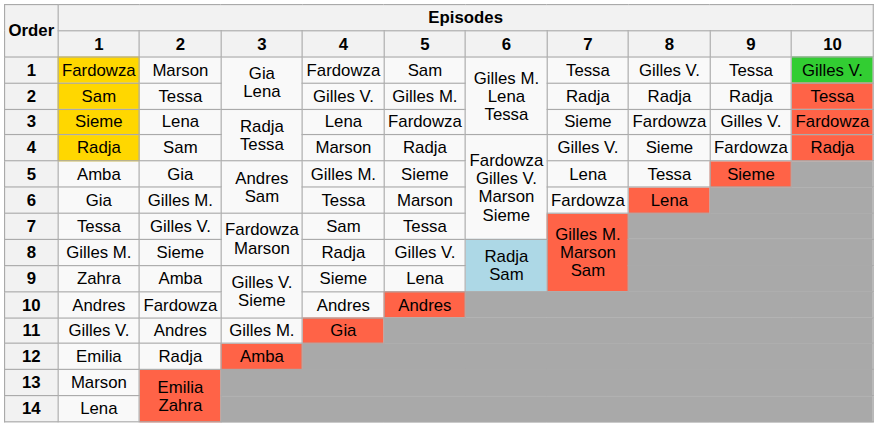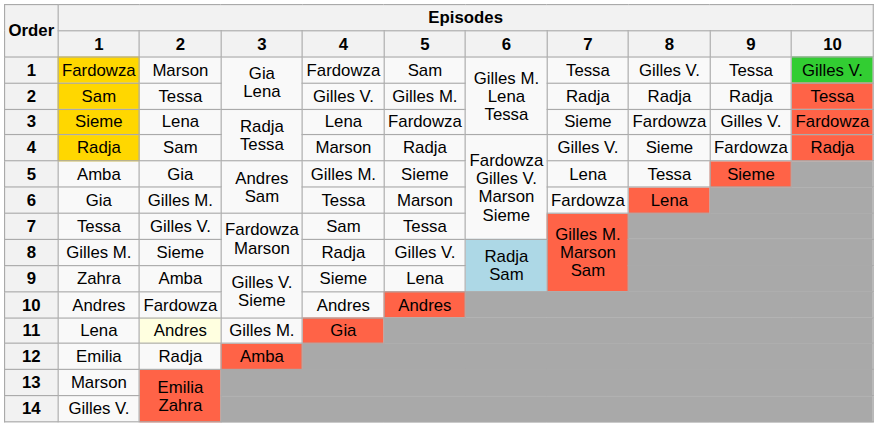 <table class="wikitable" style="text-align:center; font-size:92%">
 <tr>
 <th rowspan=2>Order</th>
 <th colspan=10>Episodes</th>
 </tr>
 <tr>
 <th>1</th>
 <th>2</th>
 <th>3</th>
 <th>4</th>
 <th>5</th>
 <th>6</th>
 <th>7</th>
 <th>8</th>
 <th>9</th>
 <th>10</th>
 </tr>
 <tr>
 <th>1</th>
 <td style="background:gold">Fardowza</td>
 <td>Marson</td>
 <td rowspan="2">Gia<br>Lena</td>
 <td>Fardowza</td>
 <td>Sam</td>
 <td rowspan="3">Gilles M.<br>Lena<br>Tessa</td>
 <td>Tessa</td>
 <td>Gilles V.</td>
 <td>Tessa</td>
 <td style="background:limegreen">Gilles V.</td>
 </tr>
 <tr>
 <th>2</th>
 <td style="background:gold">Sam</td>
 <td>Tessa</td>
 <td>Gilles V.</td>
 <td>Gilles M.</td>
 <td>Radja</td>
 <td>Radja</td>
 <td>Radja</td>
 <td style="background:tomato">Tessa</td>
 </tr>
 <tr>
 <th>3</th>
 <td style="background:gold">Sieme</td>
 <td>Lena</td>
 <td rowspan="2">Radja<br>Tessa</td>
 <td>Lena</td>
 <td>Fardowza</td>
 <td>Sieme</td>
 <td>Fardowza</td>
 <td>Gilles V.</td>
 <td style="background:tomato">Fardowza</td>
 </tr>
 <tr>
 <th>4</th>
 <td style="background:gold">Radja</td>
 <td>Sam</td>
 <td>Marson</td>
 <td>Radja</td>
 <td rowspan="4">Fardowza<br>Gilles V.<br>Marson<br>Sieme</td>
 <td>Gilles V.</td>
 <td>Sieme</td>
 <td>Fardowza</td>
 <td style="background:tomato">Radja</td>
 </tr>
 <tr>
 <th>5</th>
 <td>Amba</td>
 <td>Gia</td>
 <td rowspan="2">Andres<br>Sam</td>
 <td>Gilles M.</td>
 <td>Sieme</td>
 <td>Lena</td>
 <td>Tessa</td>
 <td style="background:tomato">Sieme</td>
 <td style="background:darkgray"></td>
 </tr>
 <tr>
 <th>6</th>
 <td>Gia</td>
 <td>Gilles M.</td>
 <td>Tessa</td>
 <td>Marson</td>
 <td>Fardowza</td>
 <td style="background:tomato">Lena</td>
 <td colspan="10"style="background:darkgray"></td>
 </tr>
 <tr>
 <th>7</th>
 <td>Tessa</td>
 <td>Gilles V.</td>
 <td rowspan="2">Fardowza<br>Marson</td>
 <td>Sam</td>
 <td>Tessa</td>
 <td rowspan="3"style="background:tomato">Gilles M.<br>Marson<br>Sam</td>
 <td colspan="10"style="background:darkgray"></td>
 </tr>
 <tr>
 <th>8</th>
 <td>Gilles M.</td>
 <td>Sieme</td>
 <td>Radja</td>
 <td>Gilles V.</td>
 <td rowspan="2"style="background:lightblue;">Radja<br>Sam</td>
 <td colspan="10"style="background:darkgray"></td>
 </tr>
 <tr>
 <th>9</th>
 <td>Zahra</td>
 <td>Amba</td>
 <td rowspan="2">Gilles V.<br>Sieme</td>
 <td>Sieme</td>
 <td>Lena</td>
 <td colspan="10"style="background:darkgray"></td>
 </tr>
 <tr>
 <th>10</th>
 <td>Andres</td>
 <td>Fardowza</td>
 <td>Andres</td>
 <td style="background:tomato">Andres</td>
 <td colspan="10"style="background:darkgray"></td>
 </tr>
 <tr>
 <th>11</th>
-<td>Gilles V.</td>
-<td>Andres</td>
+<td>Lena</td>
+<td style="background: lightyellow;">Andres</td>
 <td>Gilles M.</td>
 <td style="background:tomato">Gia</td>
 <td colspan="10"style="background:darkgray"></td>
 </tr>
 <tr>
 <th>12</th>
 <td>Emilia</td>
 <td>Radja</td>
 <td style="background:tomato">Amba</td>
 <td colspan="10"style="background:darkgray"></td>
 </tr>
 <tr>
 <th>13</th>
 <td>Marson</td>
 <td rowspan="2"style="background:tomato">Emilia<br>Zahra</td>
 <td colspan="10"style="background:darkgray"></td>
 </tr>
 <tr>
 <th>14</th>
-<td>Lena</td>
+<td>Gilles V.</td>
 <td colspan="10"style="background:darkgray"></td>
 </tr>
 </table>
